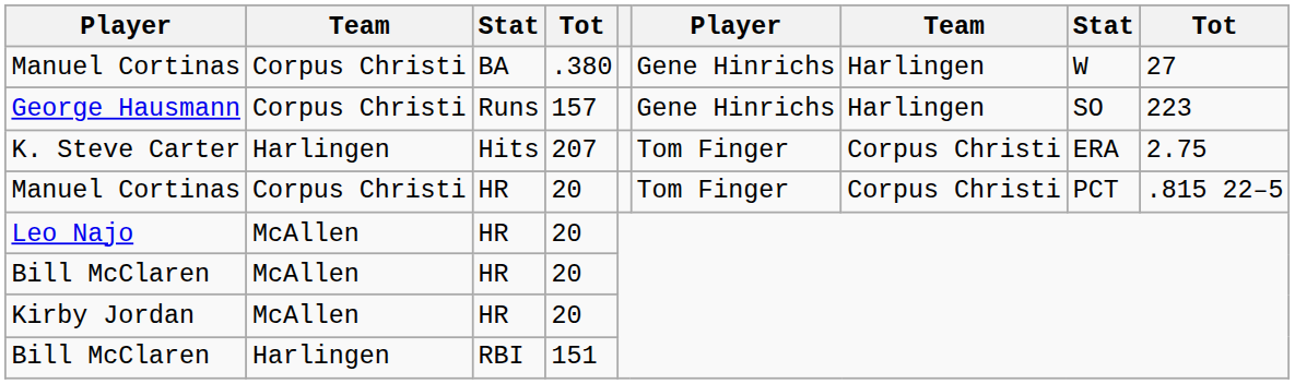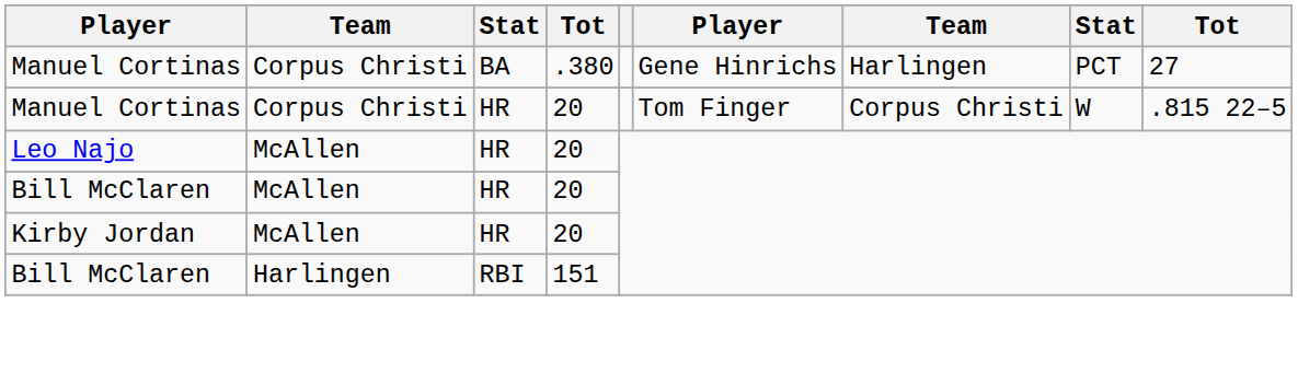 <table class="wikitable">
 <tr>
 <th>Player</th>
 <th>Team</th>
 <th>Stat</th>
 <th>Tot</th>
 <th></th>
 <th>Player</th>
 <th>Team</th>
 <th>Stat</th>
 <th>Tot</th>
 </tr>
 <tr>
 <td>Manuel Cortinas</td>
 <td>Corpus Christi</td>
 <td>BA</td>
 <td>.380</td>
 <td></td>
 <td>Gene Hinrichs</td>
 <td>Harlingen</td>
-<td>W</td>
+<td>PCT</td>
 <td>27</td>
-</tr>
-<tr>
-<td><a href='#'>George Hausmann</a></td>
-<td>Corpus Christi</td>
-<td>Runs</td>
-<td>157</td>
-<td></td>
-<td>Gene Hinrichs</td>
-<td>Harlingen</td>
-<td>SO</td>
-<td>223</td>
-</tr>
-<tr>
-<td>K. Steve Carter</td>
-<td>Harlingen</td>
-<td>Hits</td>
-<td>207</td>
-<td></td>
-<td>Tom Finger</td>
-<td>Corpus Christi</td>
-<td>ERA</td>
-<td>2.75</td>
 </tr>
 <tr>
 <td>Manuel Cortinas</td>
 <td>Corpus Christi</td>
 <td>HR</td>
 <td>20</td>
 <td></td>
 <td>Tom Finger</td>
 <td>Corpus Christi</td>
-<td>PCT</td>
+<td>W</td>
 <td>.815 22–5</td>
 </tr>
 <tr>
 <td><a href='#'>Leo Najo</a></td>
 <td>McAllen</td>
 <td>HR</td>
 <td>20</td>
 </tr>
 <tr>
 <td>Bill McClaren</td>
 <td>McAllen</td>
 <td>HR</td>
 <td>20</td>
 </tr>
 <tr>
 <td>Kirby Jordan</td>
 <td>McAllen</td>
 <td>HR</td>
 <td>20</td>
 </tr>
 <tr>
 <td>Bill McClaren</td>
 <td>Harlingen</td>
 <td>RBI</td>
 <td>151</td>
 </tr>
 </table>
